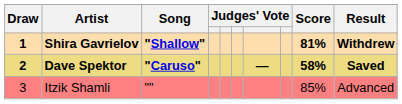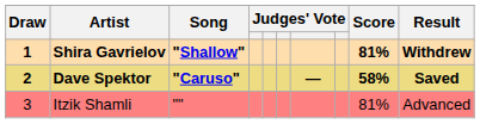 <table class="sortable wikitable" style="margin: 1em auto 1em auto; text-align:center; font-size:90%; line-height:18px;">
 <tr>
 </tr>
 <tr>
 <th rowspan="2">Draw</th>
 <th rowspan="2">Artist</th>
 <th rowspan="2">Song</th>
 <th colspan="5" class="unsortable">Judges' Vote</th>
 <th rowspan="2">Score</th>
 <th rowspan="2">Result</th>
 </tr>
 <tr>
 <th class="unsortable"></th>
 <th class="unsortable"></th>
 <th class="unsortable"></th>
 <th class="unsortable"></th>
 <th class="unsortable"></th>
 </tr>
 <tr style="font-weight:bold; background:navajowhite;">
 <td>1</td>
 <td align="left">Shira Gavrielov</td>
 <td align="left">"<a href='#'>Shallow</a>"</td>
 <td></td>
 <td></td>
 <td></td>
 <td></td>
 <td></td>
 <td>81%</td>
 <td>Withdrew</td>
 </tr>
 <tr style="font-weight:bold; background:#eedc82;">
 <td>2</td>
 <td align="left">Dave Spektor</td>
 <td align="left">"<a href='#'>Caruso</a>"</td>
 <td></td>
 <td></td>
 <td></td>
 <td>—</td>
 <td></td>
 <td>58%</td>
 <td>Saved</td>
 </tr>
 <tr style="background:#fe8080;">
 <td>3</td>
 <td align="left">Itzik Shamli</td>
 <td align="left">""</td>
 <td></td>
 <td></td>
 <td></td>
 <td></td>
 <td></td>
-<td>85%</td>
+<td>81%</td>
 <td>Advanced</td>
 </tr>
 </table>
